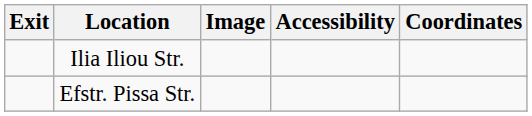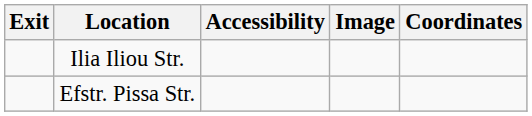 <table cellpadding="5" style="margin:0 auto; text-align:center;"  class="wikitable">
 <tr>
 <th>Exit</th>
 <th>Location</th>
+<th>Accessibility</th>
 <th>Image</th>
-<th>Accessibility</th>
 <th>Coordinates</th>
 </tr>
 <tr>
 <td></td>
 <td>Ilia Iliou Str.</td>
 <td></td>
 <td></td>
 <td></td>
 </tr>
 <tr>
 <td></td>
 <td>Efstr. Pissa Str.</td>
 <td></td>
 <td></td>
 <td></td>
 </tr>
 </table>
